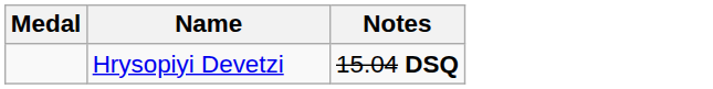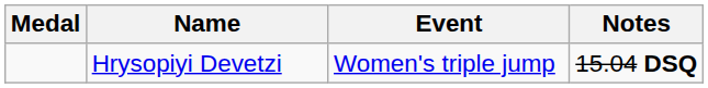 <table class="wikitable sortable" style="font-size:100%">
 <tr>
 <th>Medal</th>
 <th width=150>Name</th>
+<th width=150>Event</th>
 <th>Notes</th>
 </tr>
 <tr>
 <td><s></s></td>
 <td><a href='#'>Hrysopiyi Devetzi</a></td>
+<td><a href='#'>Women's triple jump</a></td>
 <td><s>15.04</s> <strong>DSQ</strong></td>
 </tr>
 </table>
